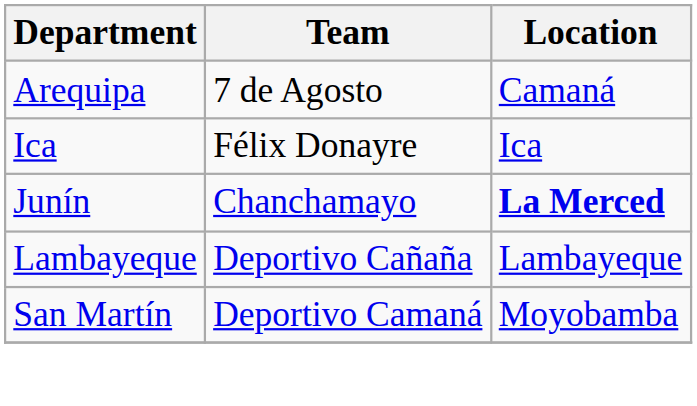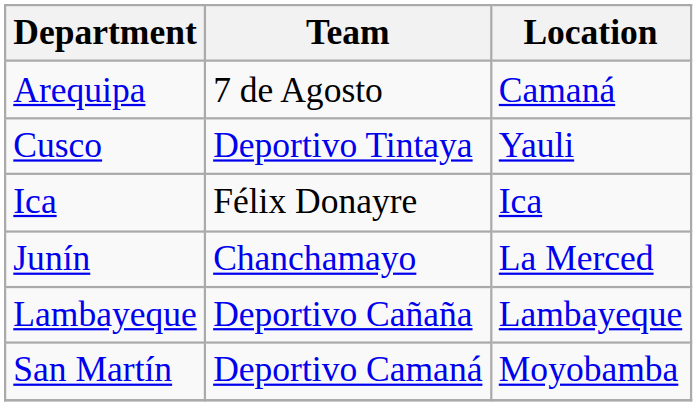 <table class="wikitable">
 <tr>
 <th>Department</th>
 <th>Team</th>
 <th>Location</th>
 </tr>
 <tr>
 <td><a href='#'>Arequipa</a></td>
 <td>7 de Agosto</td>
 <td><a href='#'>Camaná</a></td>
 </tr>
 <tr>
+<td><a href='#'>Cusco</a></td>
+<td><a href='#'>Deportivo Tintaya</a></td>
+<td><a href='#'>Yauli</a></td>
+</tr>
+<tr>
 <td><a href='#'>Ica</a></td>
 <td>Félix Donayre</td>
 <td><a href='#'>Ica</a></td>
 </tr>
 <tr>
 <td><a href='#'>Junín</a></td>
 <td><a href='#'>Chanchamayo</a></td>
-<td><strong><a href='#'>La Merced</a></strong></td>
+<td><a href='#'>La Merced</a></td>
 </tr>
 <tr>
 <td><a href='#'>Lambayeque</a></td>
 <td><a href='#'>Deportivo Cañaña</a></td>
 <td><a href='#'>Lambayeque</a></td>
 </tr>
 <tr>
 <td><a href='#'>San Martín</a></td>
 <td><a href='#'>Deportivo Camaná</a></td>
 <td><a href='#'>Moyobamba</a></td>
 </tr>
 <tr>
 </tr>
 </table>
